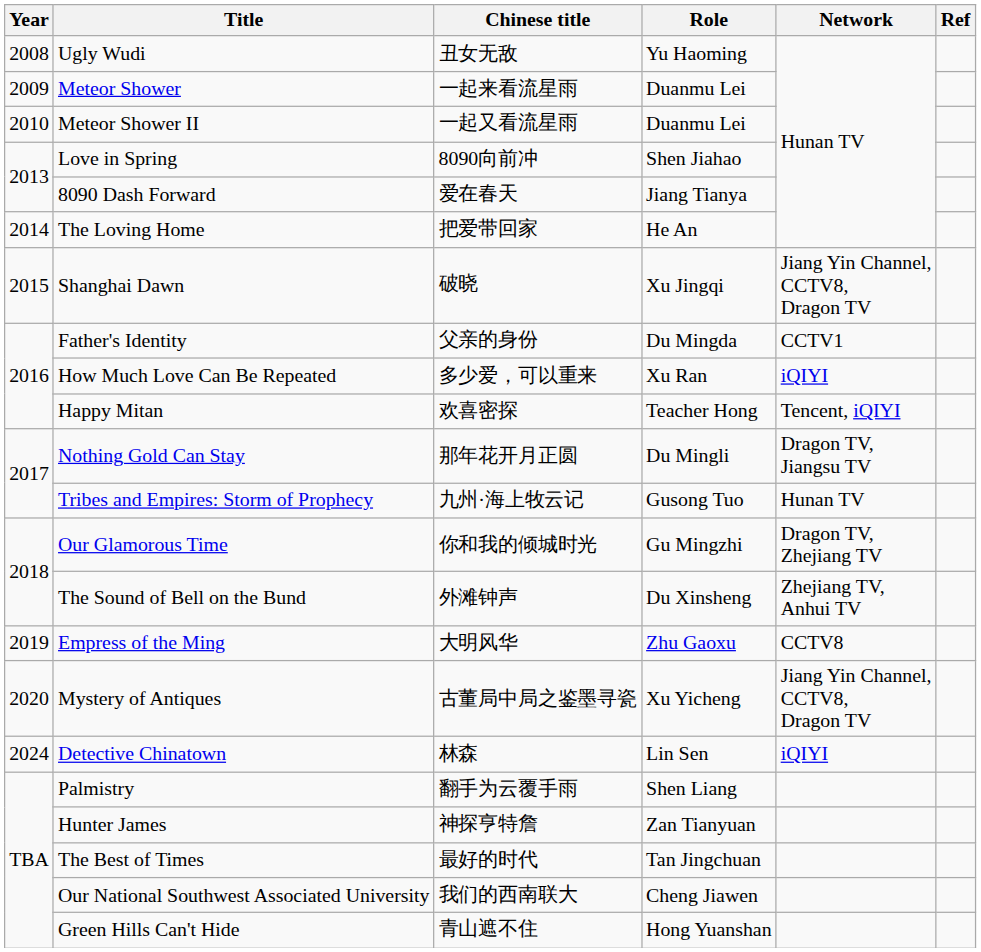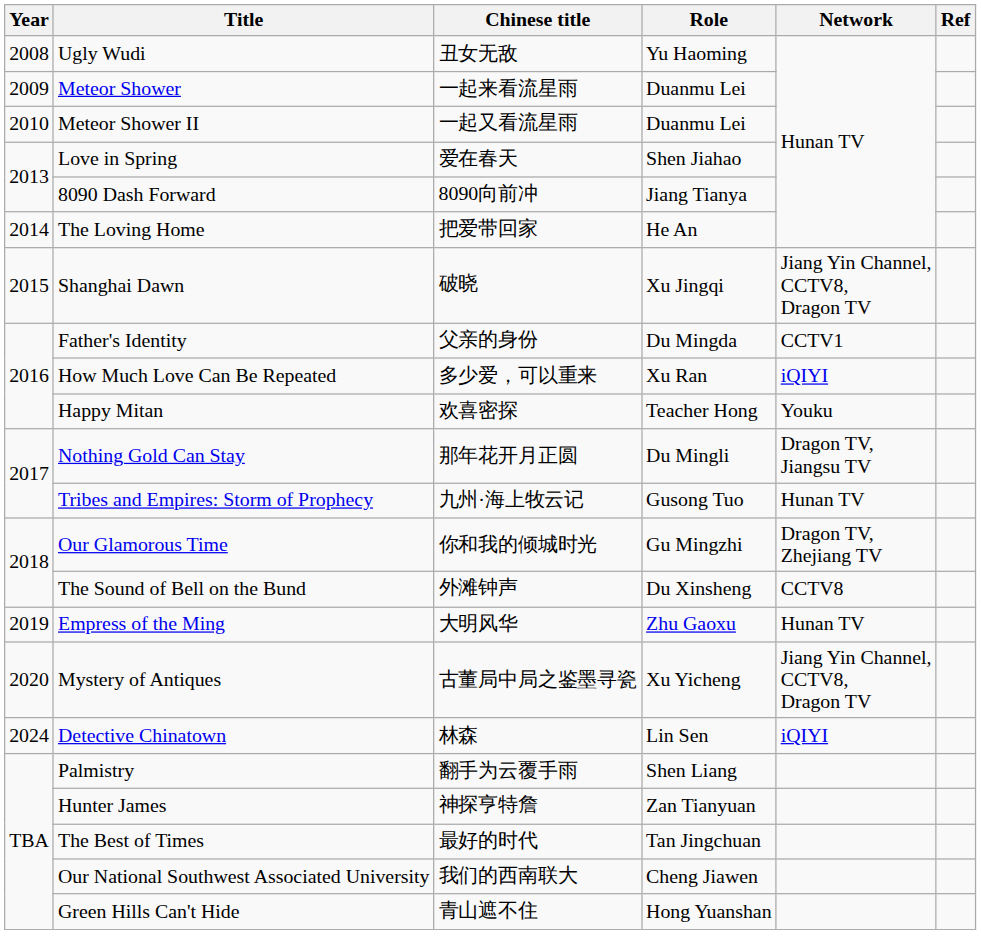 <table class="wikitable">
 <tr>
 <th>Year</th>
 <th>Title</th>
 <th>Chinese title</th>
 <th>Role</th>
 <th>Network</th>
 <th>Ref</th>
 </tr>
 <tr>
 <td>2008</td>
 <td>Ugly Wudi</td>
 <td>丑女无敌</td>
 <td>Yu Haoming</td>
 <td rowspan="6">Hunan TV</td>
 <td></td>
 </tr>
 <tr>
 <td>2009</td>
 <td><a href='#'>Meteor Shower</a></td>
 <td>一起来看流星雨</td>
 <td>Duanmu Lei</td>
 <td></td>
 </tr>
 <tr>
 <td>2010</td>
 <td>Meteor Shower II</td>
 <td>一起又看流星雨</td>
 <td>Duanmu Lei</td>
 <td></td>
 </tr>
 <tr>
 <td rowspan=2>2013</td>
 <td>Love in Spring</td>
-<td>8090向前冲</td>
+<td>爱在春天</td>
 <td>Shen Jiahao</td>
 <td></td>
 </tr>
 <tr>
 <td>8090 Dash Forward</td>
-<td>爱在春天</td>
+<td>8090向前冲</td>
 <td>Jiang Tianya</td>
 <td></td>
 </tr>
 <tr>
 <td>2014</td>
 <td>The Loving Home</td>
 <td>把爱带回家</td>
 <td>He An</td>
 <td></td>
 </tr>
 <tr>
 <td>2015</td>
 <td>Shanghai Dawn</td>
 <td>破晓</td>
 <td>Xu Jingqi</td>
 <td>Jiang Yin Channel,<br>CCTV8,<br>Dragon TV</td>
 <td></td>
 </tr>
 <tr>
 <td rowspan=3>2016</td>
 <td>Father's Identity</td>
 <td>父亲的身份</td>
 <td>Du Mingda</td>
 <td>CCTV1</td>
 <td></td>
 </tr>
 <tr>
 <td>How Much Love Can Be Repeated</td>
 <td>多少爱，可以重来</td>
 <td>Xu Ran</td>
 <td><a href='#'>iQIYI</a></td>
 <td></td>
 </tr>
 <tr>
 <td>Happy Mitan</td>
 <td>欢喜密探</td>
 <td>Teacher Hong</td>
-<td>Tencent, <a href='#'>iQIYI</a></td>
+<td>Youku</td>
 <td></td>
 </tr>
 <tr>
 <td rowspan=2>2017</td>
 <td><a href='#'>Nothing Gold Can Stay</a></td>
 <td>那年花开月正圆</td>
 <td>Du Mingli</td>
 <td>Dragon TV,<br>Jiangsu TV</td>
 <td></td>
 </tr>
 <tr>
 <td><a href='#'>Tribes and Empires: Storm of Prophecy</a></td>
 <td>九州·海上牧云记</td>
 <td>Gusong Tuo</td>
 <td>Hunan TV</td>
 <td></td>
 </tr>
 <tr>
 <td rowspan=2>2018</td>
 <td><a href='#'>Our Glamorous Time</a></td>
 <td>你和我的倾城时光</td>
 <td>Gu Mingzhi</td>
 <td>Dragon TV,<br>Zhejiang TV</td>
 <td></td>
 </tr>
 <tr>
 <td>The Sound of Bell on the Bund</td>
 <td>外滩钟声</td>
 <td>Du Xinsheng</td>
-<td>Zhejiang TV,<br>Anhui TV</td>
+<td>CCTV8</td>
 <td></td>
 </tr>
 <tr>
 <td>2019</td>
 <td><a href='#'>Empress of the Ming</a></td>
 <td>大明风华</td>
 <td><a href='#'>Zhu Gaoxu</a></td>
-<td>CCTV8</td>
+<td>Hunan TV</td>
 <td></td>
 </tr>
 <tr>
 <td>2020</td>
 <td>Mystery of Antiques</td>
 <td>古董局中局之鉴墨寻瓷</td>
 <td>Xu Yicheng</td>
 <td>Jiang Yin Channel,<br>CCTV8,<br>Dragon TV</td>
 <td></td>
 </tr>
 <tr>
 <td>2024</td>
 <td><a href='#'>Detective Chinatown</a></td>
 <td>林森</td>
 <td>Lin Sen</td>
 <td><a href='#'>iQIYI</a></td>
 <td></td>
 </tr>
 <tr>
 <td rowspan=5>TBA</td>
 <td>Palmistry</td>
 <td>翻手为云覆手雨</td>
 <td>Shen Liang</td>
 <td></td>
 <td></td>
 </tr>
 <tr>
 <td>Hunter James</td>
 <td>神探亨特詹</td>
 <td>Zan Tianyuan</td>
 <td></td>
 <td></td>
 </tr>
 <tr>
 <td>The Best of Times</td>
 <td>最好的时代</td>
 <td>Tan Jingchuan</td>
 <td></td>
 <td></td>
 </tr>
 <tr>
 <td>Our National Southwest Associated University</td>
 <td>我们的西南联大</td>
 <td>Cheng Jiawen</td>
 <td></td>
 <td></td>
 </tr>
 <tr>
 <td>Green Hills Can't Hide</td>
 <td>青山遮不住</td>
 <td>Hong Yuanshan</td>
 <td></td>
 <td></td>
 </tr>
 </table>
